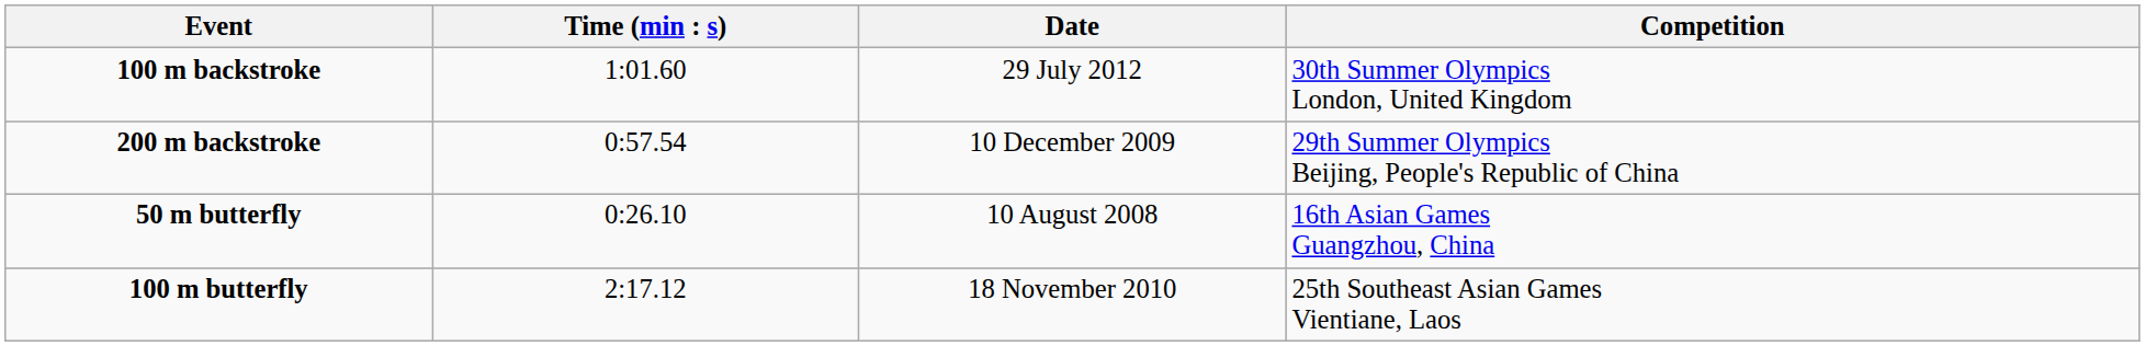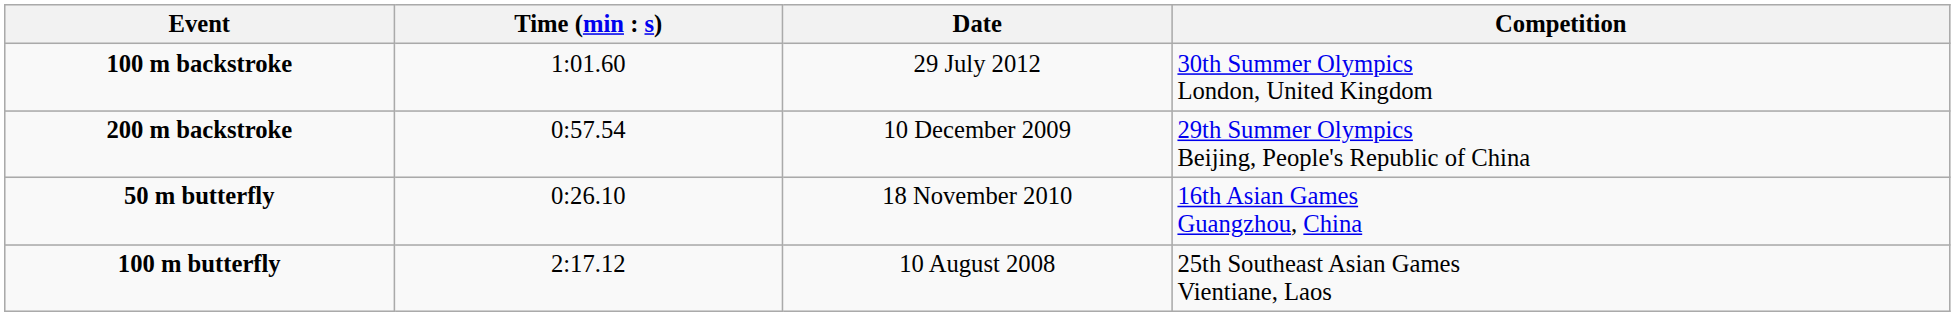 <table class=wikitable width=100%>
 <tr>
 <th width=20%>Event</th>
 <th width=20%>Time (<a href='#'>min</a> : <a href='#'>s</a>)</th>
 <th width=20%>Date</th>
 <th width=40%>Competition</th>
 </tr>
 <tr valign=top>
 <td align=center><strong>100 m backstroke</strong></td>
 <td align=center>1:01.60</td>
 <td align=center>29 July 2012</td>
 <td><a href='#'>30th Summer Olympics</a><br>London, United Kingdom</td>
 </tr>
 <tr valign=top>
 <td align=center><strong>200 m backstroke</strong></td>
 <td align=center>0:57.54</td>
 <td align=center>10 December 2009</td>
 <td><a href='#'>29th Summer Olympics</a><br>Beijing, People's Republic of China</td>
 </tr>
 <tr valign=top>
 <td align=center><strong>50 m butterfly</strong></td>
 <td align=center>0:26.10</td>
-<td align=center>10 August 2008</td>
+<td align=center>18 November 2010</td>
 <td><a href='#'>16th Asian Games</a><br><a href='#'>Guangzhou</a>, <a href='#'>China</a></td>
 </tr>
 <tr valign=top>
 <td align=center><strong>100 m butterfly</strong></td>
 <td align=center>2:17.12</td>
-<td align=center>18 November 2010</td>
+<td align=center>10 August 2008</td>
 <td>25th Southeast Asian Games<br>Vientiane, Laos</td>
 </tr>
 </table>
